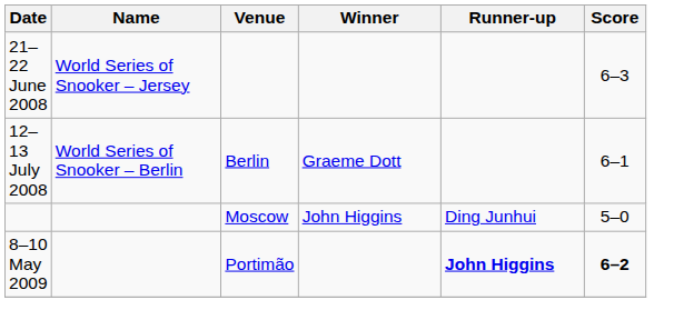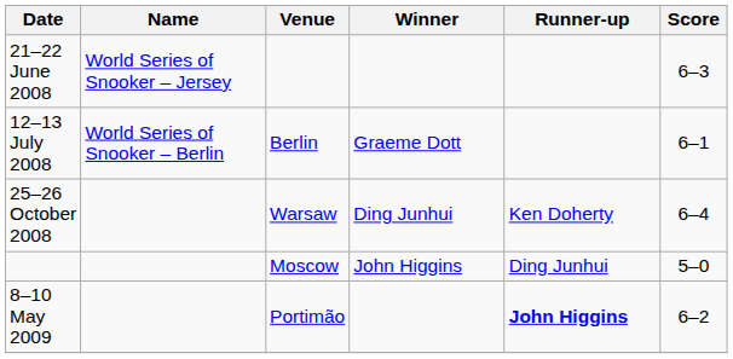 <table class = "wikitable">
 <tr style="background:#efefef;">
 <th width=30>Date</th>
 <th width=150>Name</th>
 <th width=30>Venue</th>
 <th width=125>Winner</th>
 <th width=125>Runner-up</th>
 <th width=50 align="center">Score</th>
 </tr>
 <tr>
 <td>21–22 June 2008</td>
 <td><a href='#'>World Series of Snooker – Jersey</a></td>
 <td></td>
 <td></td>
 <td></td>
 <td align="center">6–3</td>
 </tr>
 <tr>
 <td>12–13 July 2008</td>
 <td><a href='#'>World Series of Snooker – Berlin</a></td>
 <td><a href='#'>Berlin</a></td>
 <td> <a href='#'>Graeme Dott</a></td>
 <td></td>
 <td align="center">6–1</td>
 </tr>
 <tr>
+<td>25–26 October 2008</td>
+<td></td>
+<td><a href='#'>Warsaw</a></td>
+<td> <a href='#'>Ding Junhui</a></td>
+<td> <a href='#'>Ken Doherty</a></td>
+<td align="center">6–4</td>
+</tr>
+<tr>
 <td></td>
 <td></td>
 <td><a href='#'>Moscow</a></td>
 <td> <a href='#'>John Higgins</a></td>
 <td> <a href='#'>Ding Junhui</a></td>
 <td align="center">5–0</td>
 </tr>
 <tr>
 <td>8–10 May 2009</td>
 <td></td>
 <td><a href='#'>Portimão</a></td>
 <td></td>
 <td><strong> <a href='#'>John Higgins</a></strong></td>
-<td align="center"><strong>6–2</strong></td>
+<td align="center">6–2</td>
 </tr>
 <tr>
 </tr>
 </table>
